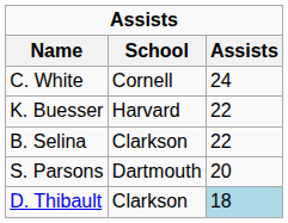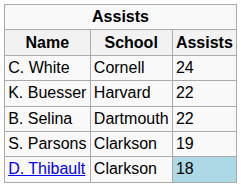 <table class="wikitable">
 <tr>
 <td colspan=3 style="text-align:center;"><strong>Assists</strong></td>
 </tr>
 <tr>
 <th>Name</th>
 <th>School</th>
 <th>Assists</th>
 </tr>
 <tr>
 <td>C. White</td>
 <td>Cornell</td>
 <td>24</td>
 </tr>
 <tr>
 <td>K. Buesser</td>
 <td>Harvard</td>
 <td>22</td>
 </tr>
 <tr>
 <td>B. Selina</td>
-<td>Clarkson</td>
+<td>Dartmouth</td>
 <td>22</td>
 </tr>
 <tr>
 <td>S. Parsons</td>
-<td>Dartmouth</td>
-<td>20</td>
+<td>Clarkson</td>
+<td>19</td>
 </tr>
 <tr>
 <td><a href='#'>D. Thibault</a></td>
 <td>Clarkson</td>
 <td style="background: lightblue;">18</td>
 </tr>
 </table>
